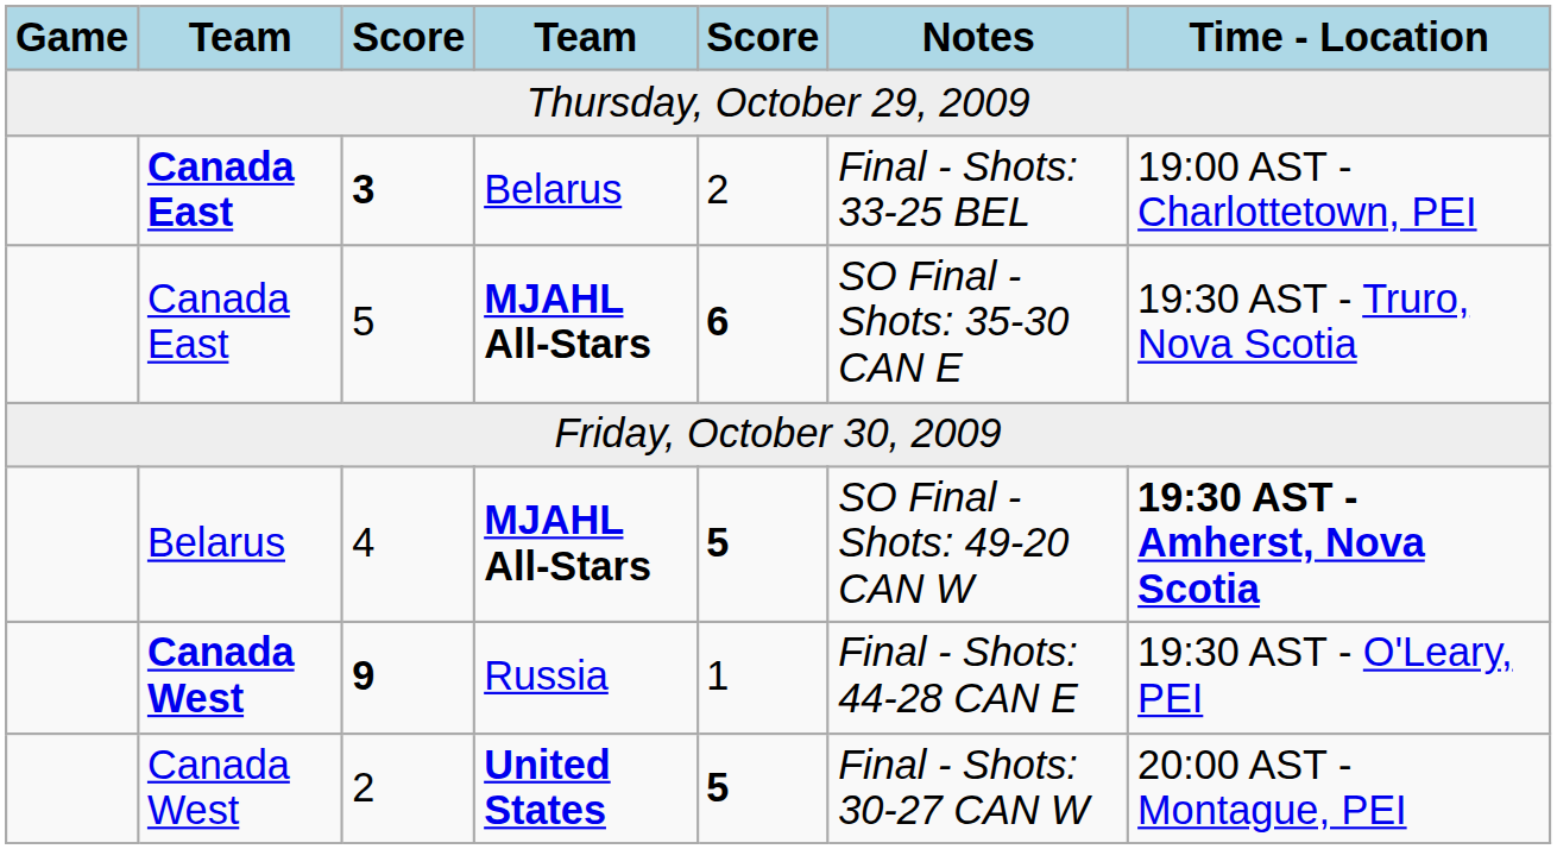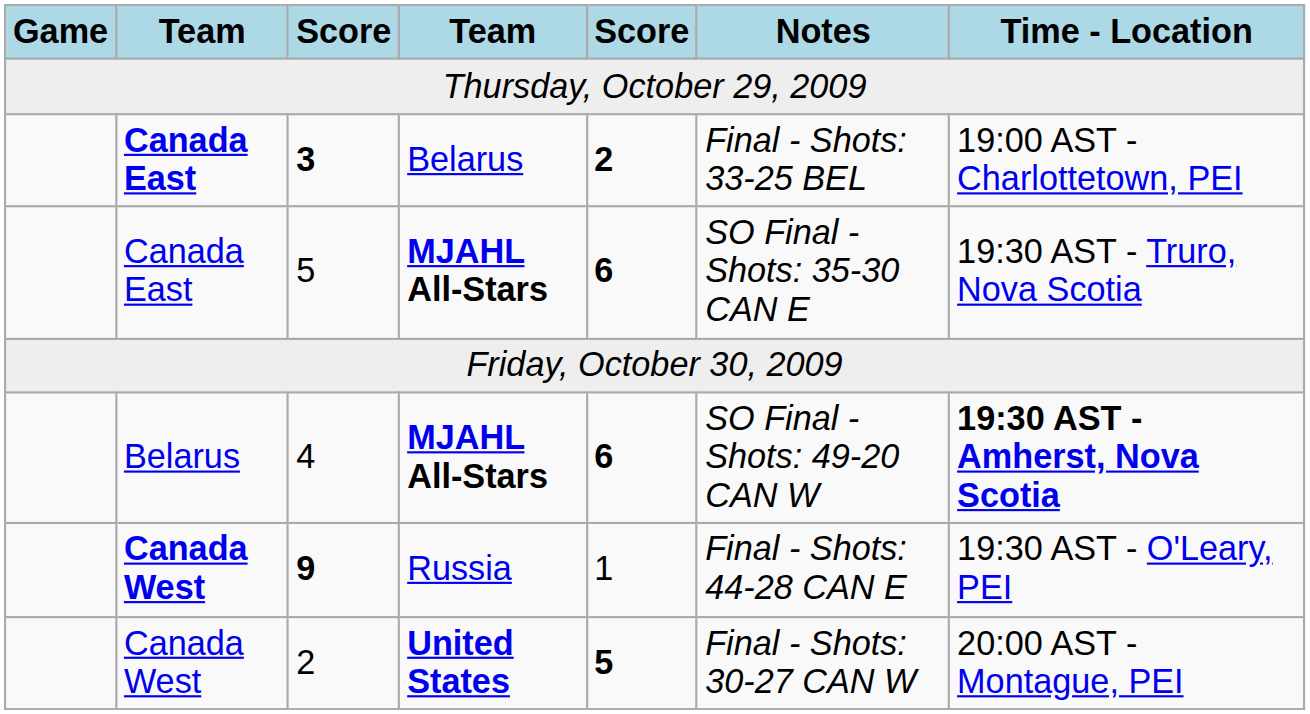 <table class="wikitable">
 <tr>
 <th style="background:lightblue;">Game</th>
 <th style="background:lightblue;">Team</th>
 <th style="background:lightblue;">Score</th>
 <th style="background:lightblue;">Team</th>
 <th style="background:lightblue;">Score</th>
 <th style="background:lightblue;">Notes</th>
 <th style="background:lightblue;">Time - Location</th>
 </tr>
 <tr bgcolor="eeeeee" align="center">
 <td colspan="11"><em>Thursday, October 29, 2009</em></td>
 </tr>
 <tr bgcolor=>
 <td></td>
 <td><strong><a href='#'>Canada East</a></strong></td>
 <td><strong>3</strong></td>
 <td><a href='#'>Belarus</a></td>
-<td>2</td>
+<td><strong>2</strong></td>
 <td><em>Final - Shots: 33-25 BEL</em></td>
 <td>19:00 AST - <a href='#'>Charlottetown, PEI</a></td>
 </tr>
 <tr bgcolor=>
 <td></td>
 <td><a href='#'>Canada East</a></td>
 <td>5</td>
 <td><strong><a href='#'>MJAHL</a> All-Stars</strong></td>
 <td><strong>6</strong></td>
 <td><em>SO Final - Shots: 35-30 CAN E</em></td>
 <td>19:30 AST - <a href='#'>Truro, Nova Scotia</a></td>
 </tr>
 <tr bgcolor="eeeeee" align="center">
 <td colspan="11"><em>Friday, October 30, 2009</em></td>
 </tr>
 <tr bgcolor=>
 <td></td>
 <td><a href='#'>Belarus</a></td>
 <td>4</td>
 <td><strong><a href='#'>MJAHL</a> All-Stars</strong></td>
-<td><strong>5</strong></td>
+<td><strong>6</strong></td>
 <td><em>SO Final - Shots: 49-20 CAN W</em></td>
 <td><strong>19:30 AST - <a href='#'>Amherst, Nova Scotia</a></strong></td>
 </tr>
 <tr bgcolor=>
 <td></td>
 <td><strong><a href='#'>Canada West</a></strong></td>
 <td><strong>9</strong></td>
 <td><a href='#'>Russia</a></td>
 <td>1</td>
 <td><em>Final - Shots: 44-28 CAN E</em></td>
 <td>19:30 AST - <a href='#'>O'Leary, PEI</a></td>
 </tr>
 <tr bgcolor=>
 <td></td>
 <td><a href='#'>Canada West</a></td>
 <td>2</td>
 <td><strong><a href='#'>United States</a></strong></td>
 <td><strong>5</strong></td>
 <td><em>Final - Shots: 30-27 CAN W</em></td>
 <td>20:00 AST - <a href='#'>Montague, PEI</a></td>
 </tr>
 </table>
